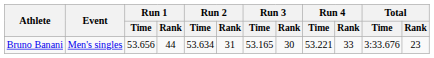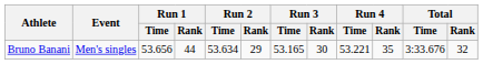 <table class="wikitable" style="font-size:90%">
 <tr>
 <th rowspan="2">Athlete</th>
 <th rowspan="2">Event</th>
 <th colspan=2>Run 1</th>
 <th colspan=2>Run 2</th>
 <th colspan=2>Run 3</th>
 <th colspan=2>Run 4</th>
 <th colspan=2>Total</th>
 </tr>
 <tr style="font-size:95%">
 <th>Time</th>
 <th>Rank</th>
 <th>Time</th>
 <th>Rank</th>
 <th>Time</th>
 <th>Rank</th>
 <th>Time</th>
 <th>Rank</th>
 <th>Time</th>
 <th>Rank</th>
 </tr>
 <tr align=center>
 <td align=left><a href='#'>Bruno Banani</a></td>
 <td align=left><a href='#'>Men's singles</a></td>
 <td>53.656</td>
 <td>44</td>
 <td>53.634</td>
-<td>31</td>
+<td>29</td>
 <td>53.165</td>
 <td>30</td>
 <td>53.221</td>
-<td>33</td>
+<td>35</td>
 <td>3:33.676</td>
-<td>23</td>
+<td>32</td>
 </tr>
 </table>
